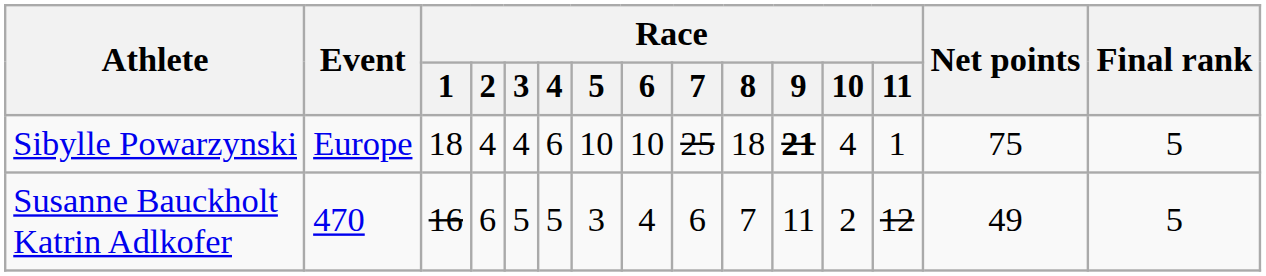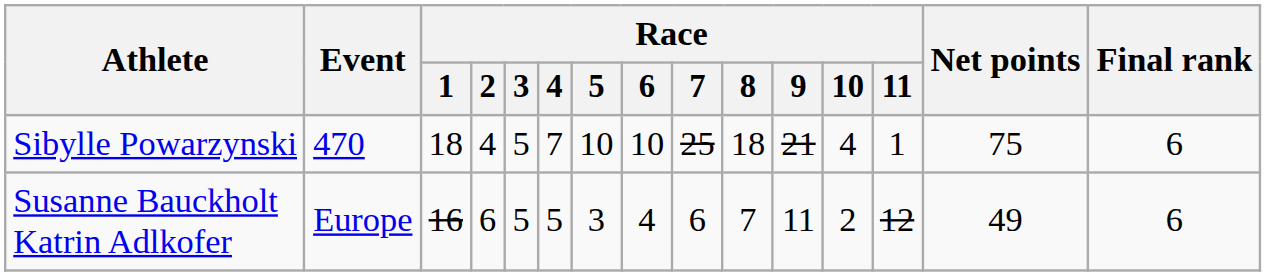 <table class="wikitable" style="font-size:90%">
 <tr>
 <th rowspan=2>Athlete</th>
 <th rowspan=2>Event</th>
 <th colspan=11>Race</th>
 <th rowspan=2>Net points</th>
 <th rowspan=2>Final rank</th>
 </tr>
 <tr style="font-size:95%">
 <th>1</th>
 <th>2</th>
 <th>3</th>
 <th>4</th>
 <th>5</th>
 <th>6</th>
 <th>7</th>
 <th>8</th>
 <th>9</th>
 <th>10</th>
 <th>11</th>
 </tr>
 <tr align=center>
 <td align=left><a href='#'>Sibylle Powarzynski</a></td>
-<td align=left><a href='#'>Europe</a></td>
+<td align=left><a href='#'>470</a></td>
 <td>18</td>
 <td>4</td>
-<td>4</td>
-<td>6</td>
+<td>5</td>
+<td>7</td>
 <td>10</td>
 <td>10</td>
 <td><s>25</s></td>
 <td>18</td>
-<td><strong><s>21</s></strong></td>
+<td><s>21</s></td>
 <td>4</td>
 <td>1</td>
 <td>75</td>
-<td>5</td>
+<td>6</td>
 </tr>
 <tr align=center>
 <td align=left><a href='#'>Susanne Bauckholt</a><br><a href='#'>Katrin Adlkofer</a></td>
-<td align=left><a href='#'>470</a></td>
+<td align=left><a href='#'>Europe</a></td>
 <td><s>16</s></td>
 <td>6</td>
 <td>5</td>
 <td>5</td>
 <td>3</td>
 <td>4</td>
 <td>6</td>
 <td>7</td>
 <td>11</td>
 <td>2</td>
 <td><s>12</s></td>
 <td>49</td>
-<td>5</td>
+<td>6</td>
 </tr>
 </table>
